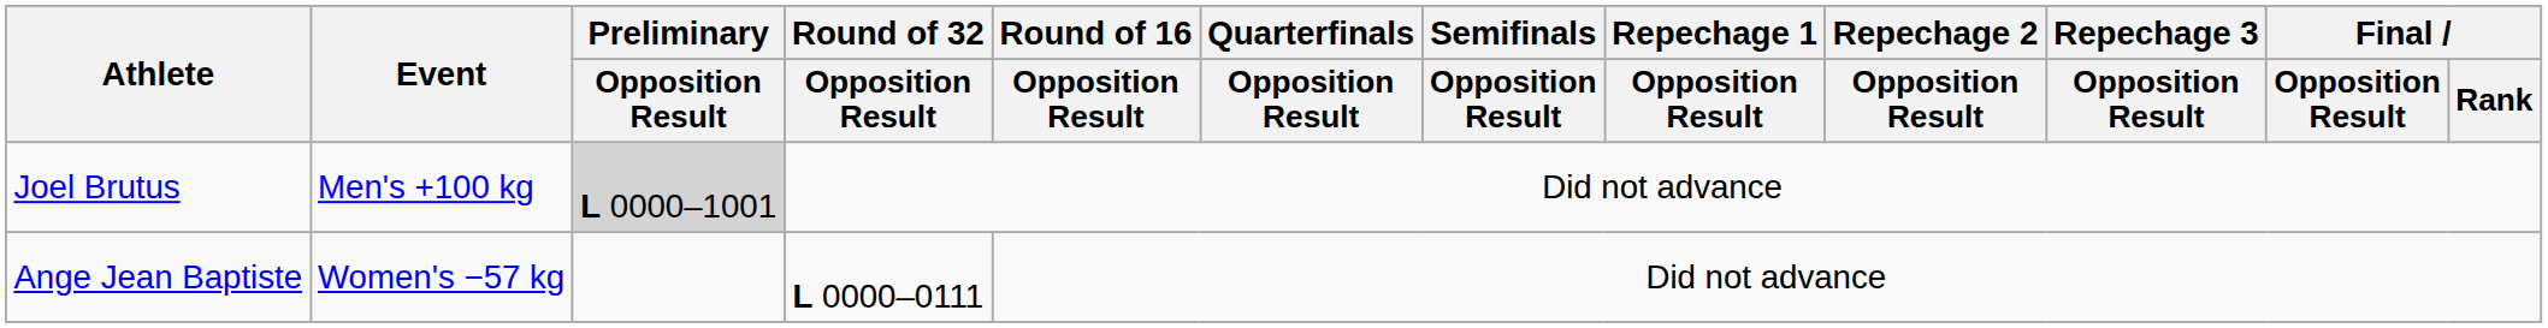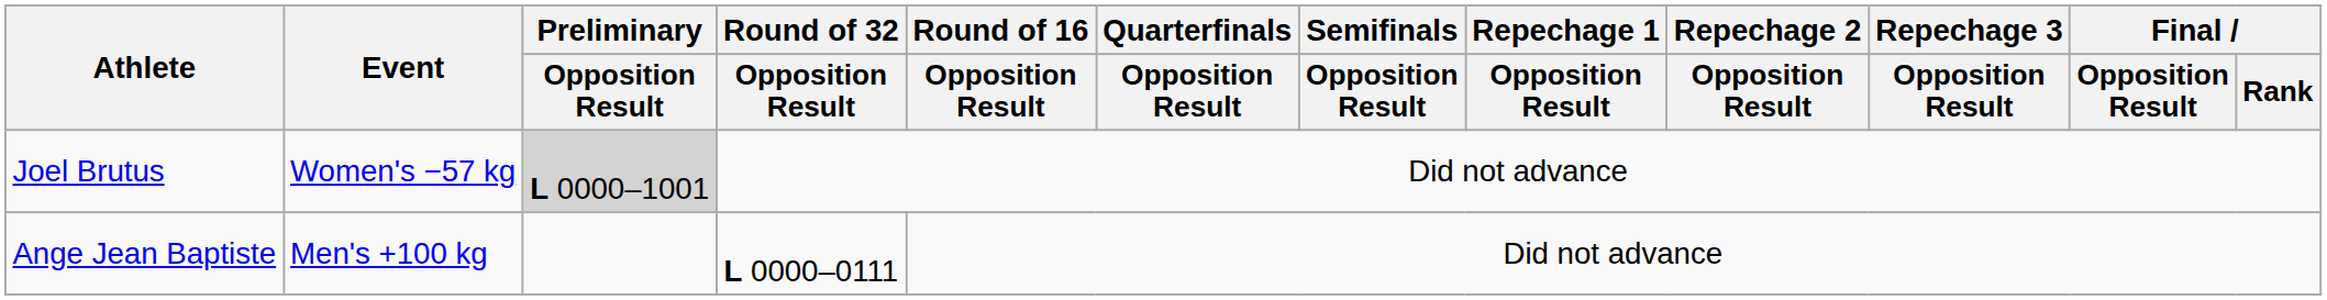 <table class="wikitable" style="font-size:90%">
 <tr>
 <th rowspan="2">Athlete</th>
 <th rowspan="2">Event</th>
 <th>Preliminary</th>
 <th>Round of 32</th>
 <th>Round of 16</th>
 <th>Quarterfinals</th>
 <th>Semifinals</th>
 <th>Repechage 1</th>
 <th>Repechage 2</th>
 <th>Repechage 3</th>
 <th colspan=2>Final / </th>
 </tr>
 <tr style="font-size:95%">
 <th>Opposition<br>Result</th>
 <th>Opposition<br>Result</th>
 <th>Opposition<br>Result</th>
 <th>Opposition<br>Result</th>
 <th>Opposition<br>Result</th>
 <th>Opposition<br>Result</th>
 <th>Opposition<br>Result</th>
 <th>Opposition<br>Result</th>
 <th>Opposition<br>Result</th>
 <th>Rank</th>
 </tr>
 <tr align=center>
 <td align=left><a href='#'>Joel Brutus</a></td>
-<td align=left><a href='#'>Men's +100 kg</a></td>
+<td align=left><a href='#'>Women's −57 kg</a></td>
 <td align=center style="background: lightgrey;"><br><strong>L</strong> 0000–1001</td>
 <td colspan=9>Did not advance</td>
 </tr>
 <tr align=center>
 <td align=left><a href='#'>Ange Jean Baptiste</a></td>
-<td align=left><a href='#'>Women's −57 kg</a></td>
+<td align=left><a href='#'>Men's +100 kg</a></td>
 <td></td>
 <td align=center><br><strong>L</strong> 0000–0111</td>
 <td colspan=8>Did not advance</td>
 </tr>
 </table>
